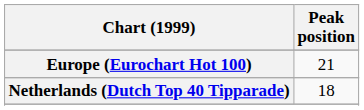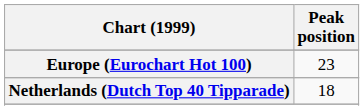 <table class="wikitable sortable plainrowheaders" style="text-align:center">
 <tr>
 <th scope="col">Chart (1999)</th>
 <th scope="col">Peak<br>position</th>
 </tr>
 <tr>
 </tr>
 <tr>
 </tr>
 <tr>
 <th scope="row">Europe (<a href='#'>Eurochart Hot 100</a>)</th>
-<td>21</td>
+<td>23</td>
 </tr>
 <tr>
 </tr>
 <tr>
 <th scope="row">Netherlands (<a href='#'>Dutch Top 40 Tipparade</a>)</th>
 <td>18</td>
 </tr>
 <tr>
 </tr>
 <tr>
 </tr>
 <tr>
 </tr>
 <tr>
 </tr>
 </table>
